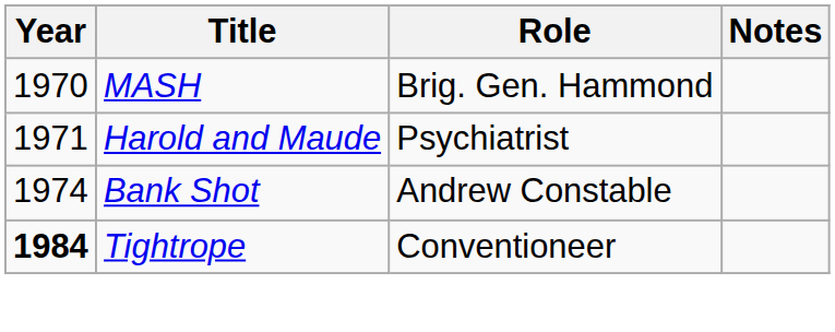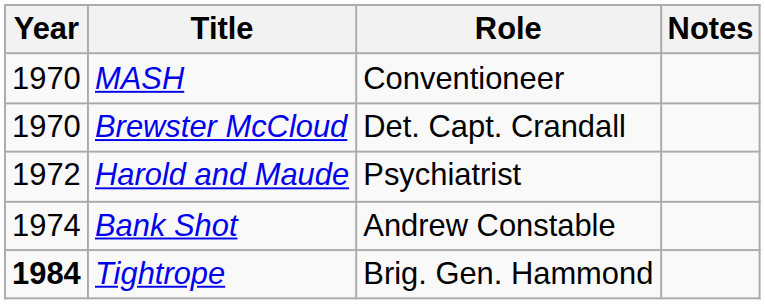 <table class="wikitable">
 <tr>
 <th>Year</th>
 <th>Title</th>
 <th>Role</th>
 <th>Notes</th>
 </tr>
 <tr>
 <td>1970</td>
 <td><em><a href='#'>MASH</a></em></td>
-<td>Brig. Gen. Hammond</td>
+<td>Conventioneer</td>
 <td></td>
 </tr>
 <tr>
-<td>1971</td>
+<td>1970</td>
+<td><em><a href='#'>Brewster McCloud</a></em></td>
+<td>Det. Capt. Crandall</td>
+<td></td>
+</tr>
+<tr>
+<td>1972</td>
 <td><em><a href='#'>Harold and Maude</a></em></td>
 <td>Psychiatrist</td>
 <td></td>
 </tr>
 <tr>
 <td>1974</td>
 <td><em><a href='#'>Bank Shot</a></em></td>
 <td>Andrew Constable</td>
 <td></td>
 </tr>
 <tr>
 <td><strong>1984</strong></td>
 <td><em><a href='#'>Tightrope</a></em></td>
-<td>Conventioneer</td>
+<td>Brig. Gen. Hammond</td>
 <td></td>
 </tr>
 </table>
